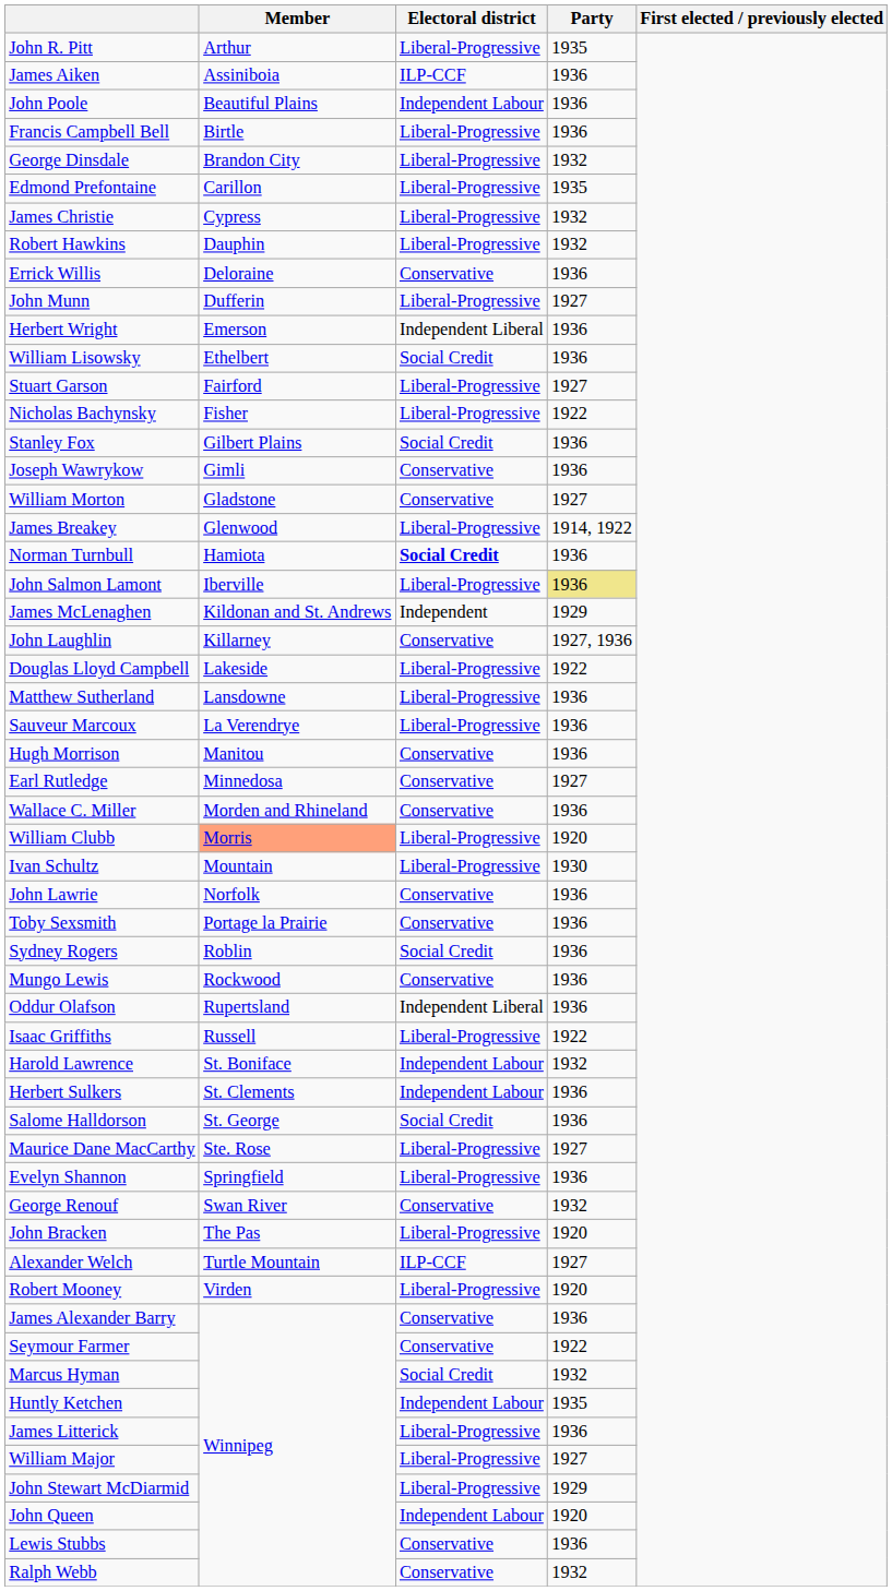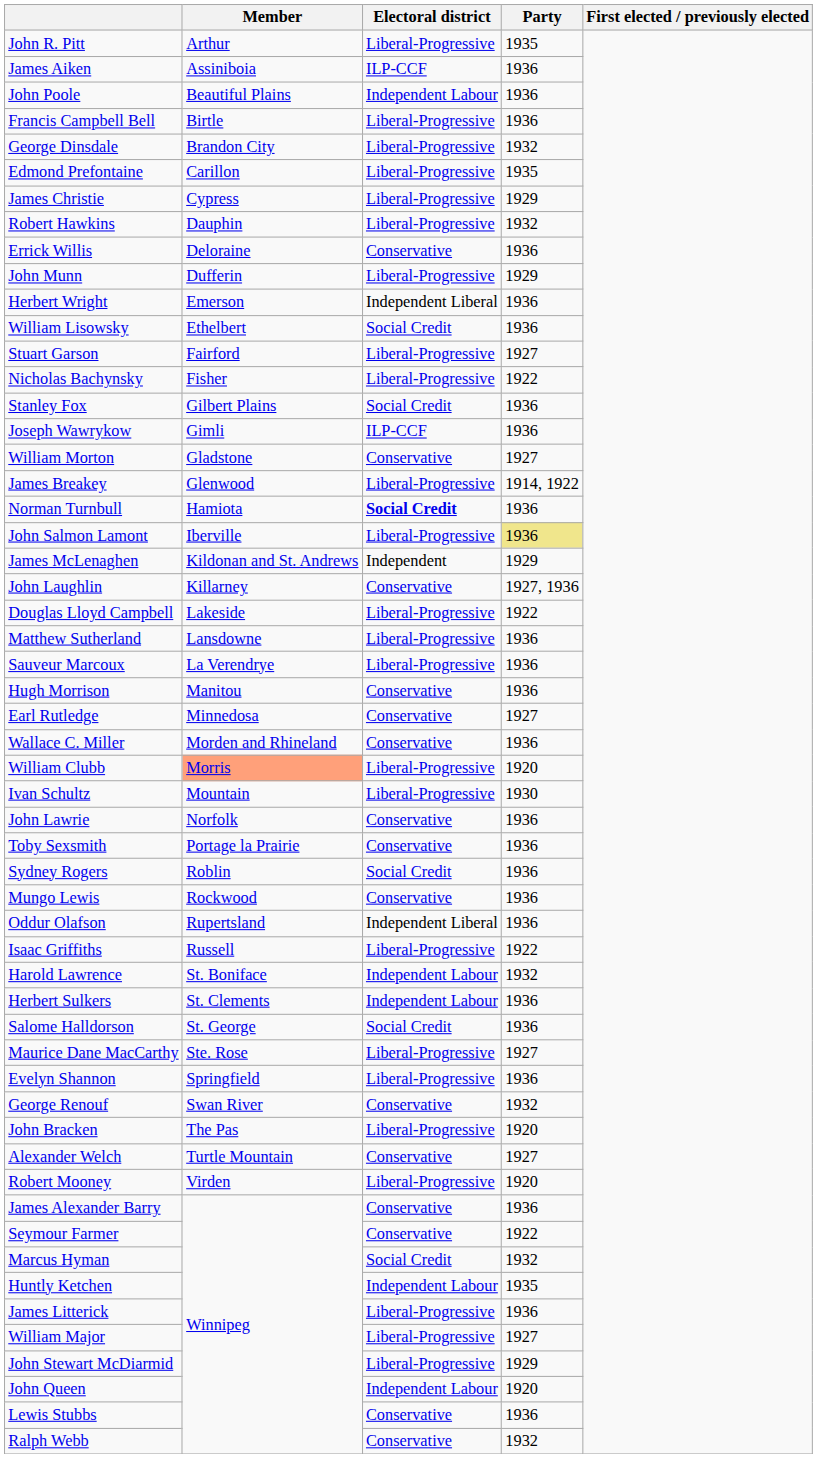 <table class="wikitable sortable">
 <tr>
 <th></th>
 <th>Member</th>
 <th>Electoral district</th>
 <th>Party</th>
 <th>First elected / previously elected</th>
 </tr>
 <tr>
 <td><a href='#'>John R. Pitt</a></td>
 <td><a href='#'>Arthur</a></td>
 <td><a href='#'>Liberal-Progressive</a></td>
 <td>1935</td>
 </tr>
 <tr>
 <td><a href='#'>James Aiken</a></td>
 <td><a href='#'>Assiniboia</a></td>
 <td><a href='#'>ILP-CCF</a></td>
 <td>1936</td>
 </tr>
 <tr>
 <td><a href='#'>John Poole</a></td>
 <td><a href='#'>Beautiful Plains</a></td>
 <td><a href='#'>Independent Labour</a></td>
 <td>1936</td>
 </tr>
 <tr>
 <td><a href='#'>Francis Campbell Bell</a></td>
 <td><a href='#'>Birtle</a></td>
 <td><a href='#'>Liberal-Progressive</a></td>
 <td>1936</td>
 </tr>
 <tr>
 <td><a href='#'>George Dinsdale</a></td>
 <td><a href='#'>Brandon City</a></td>
 <td><a href='#'>Liberal-Progressive</a></td>
 <td>1932</td>
 </tr>
 <tr>
 <td><a href='#'>Edmond Prefontaine</a></td>
 <td><a href='#'>Carillon</a></td>
 <td><a href='#'>Liberal-Progressive</a></td>
 <td>1935</td>
 </tr>
 <tr>
 <td><a href='#'>James Christie</a></td>
 <td><a href='#'>Cypress</a></td>
 <td><a href='#'>Liberal-Progressive</a></td>
-<td>1932</td>
+<td>1929</td>
 </tr>
 <tr>
 <td><a href='#'>Robert Hawkins</a></td>
 <td><a href='#'>Dauphin</a></td>
 <td><a href='#'>Liberal-Progressive</a></td>
 <td>1932</td>
 </tr>
 <tr>
 <td><a href='#'>Errick Willis</a></td>
 <td><a href='#'>Deloraine</a></td>
 <td><a href='#'>Conservative</a></td>
 <td>1936</td>
 </tr>
 <tr>
 <td><a href='#'>John Munn</a></td>
 <td><a href='#'>Dufferin</a></td>
 <td><a href='#'>Liberal-Progressive</a></td>
-<td>1927</td>
+<td>1929</td>
 </tr>
 <tr>
 <td><a href='#'>Herbert Wright</a></td>
 <td><a href='#'>Emerson</a></td>
 <td>Independent Liberal</td>
 <td>1936</td>
 </tr>
 <tr>
 <td><a href='#'>William Lisowsky</a></td>
 <td><a href='#'>Ethelbert</a></td>
 <td><a href='#'>Social Credit</a></td>
 <td>1936</td>
 </tr>
 <tr>
 <td><a href='#'>Stuart Garson</a></td>
 <td><a href='#'>Fairford</a></td>
 <td><a href='#'>Liberal-Progressive</a></td>
 <td>1927</td>
 </tr>
 <tr>
 <td><a href='#'>Nicholas Bachynsky</a></td>
 <td><a href='#'>Fisher</a></td>
 <td><a href='#'>Liberal-Progressive</a></td>
 <td>1922</td>
 </tr>
 <tr>
 <td><a href='#'>Stanley Fox</a></td>
 <td><a href='#'>Gilbert Plains</a></td>
 <td><a href='#'>Social Credit</a></td>
 <td>1936</td>
 </tr>
 <tr>
 <td><a href='#'>Joseph Wawrykow</a></td>
 <td><a href='#'>Gimli</a></td>
-<td><a href='#'>Conservative</a></td>
+<td><a href='#'>ILP-CCF</a></td>
 <td>1936</td>
 </tr>
 <tr>
 <td><a href='#'>William Morton</a></td>
 <td><a href='#'>Gladstone</a></td>
 <td><a href='#'>Conservative</a></td>
 <td>1927</td>
 </tr>
 <tr>
 <td><a href='#'>James Breakey</a></td>
 <td><a href='#'>Glenwood</a></td>
 <td><a href='#'>Liberal-Progressive</a></td>
 <td>1914, 1922</td>
 </tr>
 <tr>
 <td><a href='#'>Norman Turnbull</a></td>
 <td><a href='#'>Hamiota</a></td>
 <td><strong><a href='#'>Social Credit</a></strong></td>
 <td>1936</td>
 </tr>
 <tr>
 <td><a href='#'>John Salmon Lamont</a></td>
 <td><a href='#'>Iberville</a></td>
 <td><a href='#'>Liberal-Progressive</a></td>
 <td style="background: khaki;">1936</td>
 </tr>
 <tr>
 <td><a href='#'>James McLenaghen</a></td>
 <td><a href='#'>Kildonan and St. Andrews</a></td>
 <td>Independent</td>
 <td>1929</td>
 </tr>
 <tr>
 <td><a href='#'>John Laughlin</a></td>
 <td><a href='#'>Killarney</a></td>
 <td><a href='#'>Conservative</a></td>
 <td>1927, 1936</td>
 </tr>
 <tr>
 <td><a href='#'>Douglas Lloyd Campbell</a></td>
 <td><a href='#'>Lakeside</a></td>
 <td><a href='#'>Liberal-Progressive</a></td>
 <td>1922</td>
 </tr>
 <tr>
 <td><a href='#'>Matthew Sutherland</a></td>
 <td><a href='#'>Lansdowne</a></td>
 <td><a href='#'>Liberal-Progressive</a></td>
 <td>1936</td>
 </tr>
 <tr>
 <td><a href='#'>Sauveur Marcoux</a></td>
 <td><a href='#'>La Verendrye</a></td>
 <td><a href='#'>Liberal-Progressive</a></td>
 <td>1936</td>
 </tr>
 <tr>
 <td><a href='#'>Hugh Morrison</a></td>
 <td><a href='#'>Manitou</a></td>
 <td><a href='#'>Conservative</a></td>
 <td>1936</td>
 </tr>
 <tr>
 <td><a href='#'>Earl Rutledge</a></td>
 <td><a href='#'>Minnedosa</a></td>
 <td><a href='#'>Conservative</a></td>
 <td>1927</td>
 </tr>
 <tr>
 <td><a href='#'>Wallace C. Miller</a></td>
 <td><a href='#'>Morden and Rhineland</a></td>
 <td><a href='#'>Conservative</a></td>
 <td>1936</td>
 </tr>
 <tr>
 <td><a href='#'>William Clubb</a></td>
 <td style="background: lightsalmon;"><a href='#'>Morris</a></td>
 <td><a href='#'>Liberal-Progressive</a></td>
 <td>1920</td>
 </tr>
 <tr>
 <td><a href='#'>Ivan Schultz</a></td>
 <td><a href='#'>Mountain</a></td>
 <td><a href='#'>Liberal-Progressive</a></td>
 <td>1930</td>
 </tr>
 <tr>
 <td><a href='#'>John Lawrie</a></td>
 <td><a href='#'>Norfolk</a></td>
 <td><a href='#'>Conservative</a></td>
 <td>1936</td>
 </tr>
 <tr>
 <td><a href='#'>Toby Sexsmith</a></td>
 <td><a href='#'>Portage la Prairie</a></td>
 <td><a href='#'>Conservative</a></td>
 <td>1936</td>
 </tr>
 <tr>
 <td><a href='#'>Sydney Rogers</a></td>
 <td><a href='#'>Roblin</a></td>
 <td><a href='#'>Social Credit</a></td>
 <td>1936</td>
 </tr>
 <tr>
 <td><a href='#'>Mungo Lewis</a></td>
 <td><a href='#'>Rockwood</a></td>
 <td><a href='#'>Conservative</a></td>
 <td>1936</td>
 </tr>
 <tr>
 <td><a href='#'>Oddur Olafson</a></td>
 <td><a href='#'>Rupertsland</a></td>
 <td>Independent Liberal</td>
 <td>1936</td>
 </tr>
 <tr>
 <td><a href='#'>Isaac Griffiths</a></td>
 <td><a href='#'>Russell</a></td>
 <td><a href='#'>Liberal-Progressive</a></td>
 <td>1922</td>
 </tr>
 <tr>
 <td><a href='#'>Harold Lawrence</a></td>
 <td><a href='#'>St. Boniface</a></td>
 <td><a href='#'>Independent Labour</a></td>
 <td>1932</td>
 </tr>
 <tr>
 <td><a href='#'>Herbert Sulkers</a></td>
 <td><a href='#'>St. Clements</a></td>
 <td><a href='#'>Independent Labour</a></td>
 <td>1936</td>
 </tr>
 <tr>
 <td><a href='#'>Salome Halldorson</a></td>
 <td><a href='#'>St. George</a></td>
 <td><a href='#'>Social Credit</a></td>
 <td>1936</td>
 </tr>
 <tr>
 <td><a href='#'>Maurice Dane MacCarthy</a></td>
 <td><a href='#'>Ste. Rose</a></td>
 <td><a href='#'>Liberal-Progressive</a></td>
 <td>1927</td>
 </tr>
 <tr>
 <td><a href='#'>Evelyn Shannon</a></td>
 <td><a href='#'>Springfield</a></td>
 <td><a href='#'>Liberal-Progressive</a></td>
 <td>1936</td>
 </tr>
 <tr>
 <td><a href='#'>George Renouf</a></td>
 <td><a href='#'>Swan River</a></td>
 <td><a href='#'>Conservative</a></td>
 <td>1932</td>
 </tr>
 <tr>
 <td><a href='#'>John Bracken</a></td>
 <td><a href='#'>The Pas</a></td>
 <td><a href='#'>Liberal-Progressive</a></td>
 <td>1920</td>
 </tr>
 <tr>
 <td><a href='#'>Alexander Welch</a></td>
 <td><a href='#'>Turtle Mountain</a></td>
-<td><a href='#'>ILP-CCF</a></td>
+<td><a href='#'>Conservative</a></td>
 <td>1927</td>
 </tr>
 <tr>
 <td><a href='#'>Robert Mooney</a></td>
 <td><a href='#'>Virden</a></td>
 <td><a href='#'>Liberal-Progressive</a></td>
 <td>1920</td>
 </tr>
 <tr>
 <td><a href='#'>James Alexander Barry</a></td>
 <td rowspan=10><a href='#'>Winnipeg</a></td>
 <td><a href='#'>Conservative</a></td>
 <td>1936</td>
 </tr>
 <tr>
 <td><a href='#'>Seymour Farmer</a></td>
 <td><a href='#'>Conservative</a></td>
 <td>1922</td>
 </tr>
 <tr>
 <td><a href='#'>Marcus Hyman</a></td>
 <td><a href='#'>Social Credit</a></td>
 <td>1932</td>
 </tr>
 <tr>
 <td><a href='#'>Huntly Ketchen</a></td>
 <td><a href='#'>Independent Labour</a></td>
 <td>1935</td>
 </tr>
 <tr>
 <td><a href='#'>James Litterick</a></td>
 <td><a href='#'>Liberal-Progressive</a></td>
 <td>1936</td>
 </tr>
 <tr>
 <td><a href='#'>William Major</a></td>
 <td><a href='#'>Liberal-Progressive</a></td>
 <td>1927</td>
 </tr>
 <tr>
 <td><a href='#'>John Stewart McDiarmid</a></td>
 <td><a href='#'>Liberal-Progressive</a></td>
 <td>1929</td>
 </tr>
 <tr>
 <td><a href='#'>John Queen</a></td>
 <td><a href='#'>Independent Labour</a></td>
 <td>1920</td>
 </tr>
 <tr>
 <td><a href='#'>Lewis Stubbs</a></td>
 <td><a href='#'>Conservative</a></td>
 <td>1936</td>
 </tr>
 <tr>
 <td><a href='#'>Ralph Webb</a></td>
 <td><a href='#'>Conservative</a></td>
 <td>1932</td>
 </tr>
 </table>
